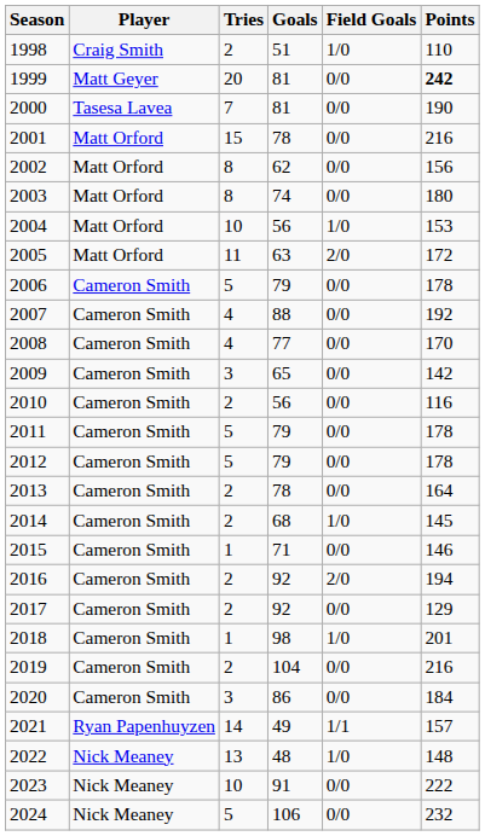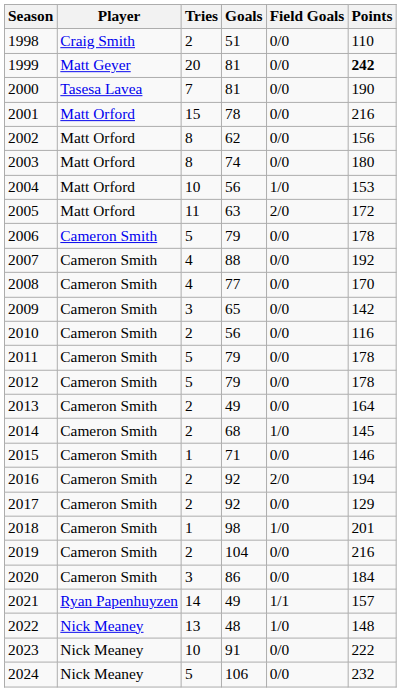 <table class="wikitable">
 <tr>
 <th>Season</th>
 <th>Player</th>
 <th>Tries</th>
 <th>Goals</th>
 <th>Field Goals </th>
 <th>Points</th>
 </tr>
 <tr>
 <td>1998</td>
 <td><a href='#'>Craig Smith</a></td>
 <td>2</td>
 <td>51</td>
-<td>1/0</td>
+<td>0/0</td>
 <td>110</td>
 </tr>
 <tr>
 <td>1999</td>
 <td><a href='#'>Matt Geyer</a></td>
 <td>20</td>
 <td>81</td>
 <td>0/0</td>
 <td><strong>242</strong></td>
 </tr>
 <tr>
 <td>2000</td>
 <td><a href='#'>Tasesa Lavea</a></td>
 <td>7</td>
 <td>81</td>
 <td>0/0</td>
 <td>190</td>
 </tr>
 <tr>
 <td>2001</td>
 <td><a href='#'>Matt Orford</a></td>
 <td>15</td>
 <td>78</td>
 <td>0/0</td>
 <td>216</td>
 </tr>
 <tr>
 <td>2002</td>
 <td>Matt Orford</td>
 <td>8</td>
 <td>62</td>
 <td>0/0</td>
 <td>156</td>
 </tr>
 <tr>
 <td>2003</td>
 <td>Matt Orford</td>
 <td>8</td>
 <td>74</td>
 <td>0/0</td>
 <td>180</td>
 </tr>
 <tr>
 <td>2004</td>
 <td>Matt Orford</td>
 <td>10</td>
 <td>56</td>
 <td>1/0</td>
 <td>153</td>
 </tr>
 <tr>
 <td>2005</td>
 <td>Matt Orford</td>
 <td>11</td>
 <td>63</td>
 <td>2/0</td>
 <td>172</td>
 </tr>
 <tr>
 <td>2006</td>
 <td><a href='#'>Cameron Smith</a></td>
 <td>5</td>
 <td>79</td>
 <td>0/0</td>
 <td>178</td>
 </tr>
 <tr>
 <td>2007</td>
 <td>Cameron Smith</td>
 <td>4</td>
 <td>88</td>
 <td>0/0</td>
 <td>192</td>
 </tr>
 <tr>
 <td>2008</td>
 <td>Cameron Smith</td>
 <td>4</td>
 <td>77</td>
 <td>0/0</td>
 <td>170</td>
 </tr>
 <tr>
 <td>2009</td>
 <td>Cameron Smith</td>
 <td>3</td>
 <td>65</td>
 <td>0/0</td>
 <td>142</td>
 </tr>
 <tr>
 <td>2010</td>
 <td>Cameron Smith</td>
 <td>2</td>
 <td>56</td>
 <td>0/0</td>
 <td>116</td>
 </tr>
 <tr>
 <td>2011</td>
 <td>Cameron Smith</td>
 <td>5</td>
 <td>79</td>
 <td>0/0</td>
 <td>178</td>
 </tr>
 <tr>
 <td>2012</td>
 <td>Cameron Smith</td>
 <td>5</td>
 <td>79</td>
 <td>0/0</td>
 <td>178</td>
 </tr>
 <tr>
 <td>2013</td>
 <td>Cameron Smith</td>
 <td>2</td>
-<td>78</td>
+<td>49</td>
 <td>0/0</td>
 <td>164</td>
 </tr>
 <tr>
 <td>2014</td>
 <td>Cameron Smith</td>
 <td>2</td>
 <td>68</td>
 <td>1/0</td>
 <td>145</td>
 </tr>
 <tr>
 <td>2015</td>
 <td>Cameron Smith</td>
 <td>1</td>
 <td>71</td>
 <td>0/0</td>
 <td>146</td>
 </tr>
 <tr>
 <td>2016</td>
 <td>Cameron Smith</td>
 <td>2</td>
 <td>92</td>
 <td>2/0</td>
 <td>194</td>
 </tr>
 <tr>
 <td>2017</td>
 <td>Cameron Smith</td>
 <td>2</td>
 <td>92</td>
 <td>0/0</td>
 <td>129</td>
 </tr>
 <tr>
 <td>2018</td>
 <td>Cameron Smith</td>
 <td>1</td>
 <td>98</td>
 <td>1/0</td>
 <td>201</td>
 </tr>
 <tr>
 <td>2019</td>
 <td>Cameron Smith</td>
 <td>2</td>
 <td>104</td>
 <td>0/0</td>
 <td>216</td>
 </tr>
 <tr>
 <td>2020</td>
 <td>Cameron Smith</td>
 <td>3</td>
 <td>86</td>
 <td>0/0</td>
 <td>184</td>
 </tr>
 <tr>
 <td>2021</td>
 <td><a href='#'>Ryan Papenhuyzen</a></td>
 <td>14</td>
 <td>49</td>
 <td>1/1</td>
 <td>157</td>
 </tr>
 <tr>
 <td>2022</td>
 <td><a href='#'>Nick Meaney</a></td>
 <td>13</td>
 <td>48</td>
 <td>1/0</td>
 <td>148</td>
 </tr>
 <tr>
 <td>2023</td>
 <td>Nick Meaney</td>
 <td>10</td>
 <td>91</td>
 <td>0/0</td>
 <td>222</td>
 </tr>
 <tr>
 <td>2024</td>
 <td>Nick Meaney</td>
 <td>5</td>
 <td>106</td>
 <td>0/0</td>
 <td>232</td>
 </tr>
 </table>
